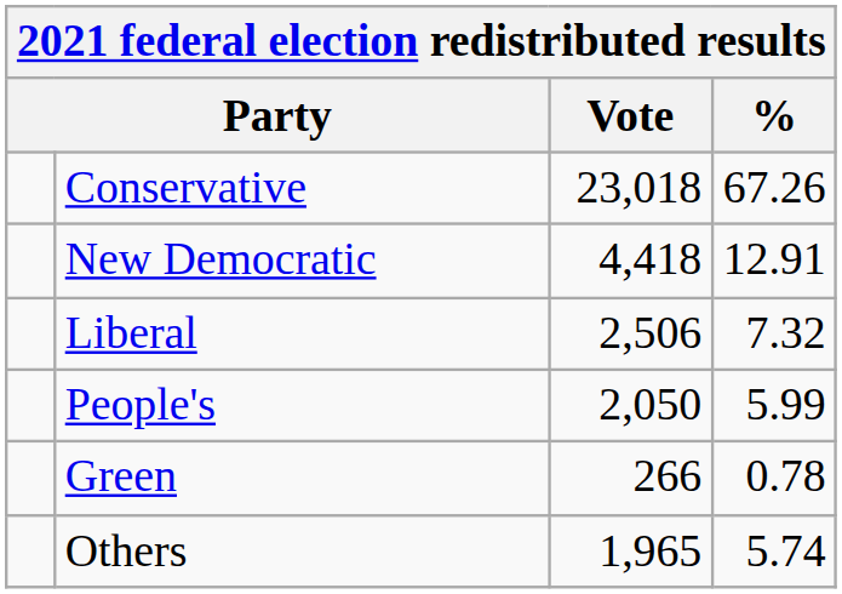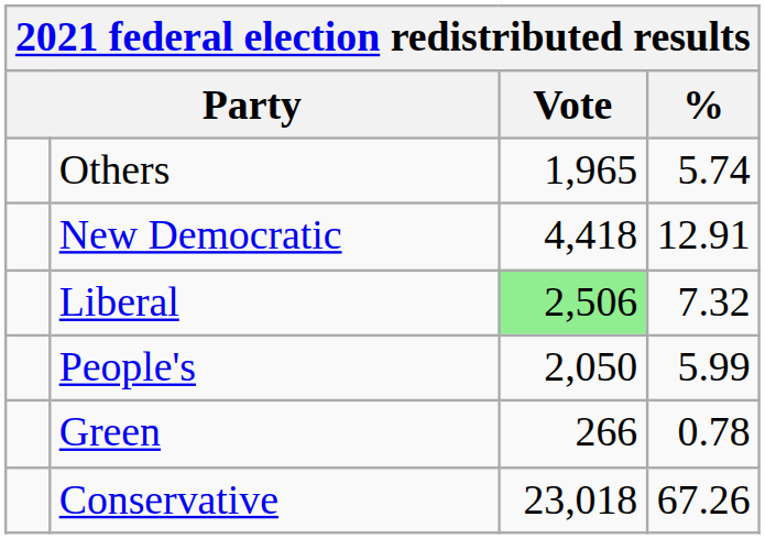 <table class="wikitable">
 <tr>
 <th colspan="4"><a href='#'>2021 federal election</a> redistributed results</th>
 </tr>
 <tr>
 <th bgcolor="#DDDDFF" width="130px" colspan="2">Party</th>
 <th bgcolor="#DDDDFF" width="50px">Vote</th>
 <th bgcolor="#DDDDFF" width="30px">%</th>
 </tr>
 <tr>
 <td> </td>
-<td><a href='#'>Conservative</a></td>
-<td align=right>23,018</td>
-<td align=right>67.26</td>
+<td>Others</td>
+<td align=right>1,965</td>
+<td align=right>5.74</td>
 </tr>
 <tr>
 <td> </td>
 <td><a href='#'>New Democratic</a></td>
 <td align=right>4,418</td>
 <td align=right>12.91</td>
 </tr>
 <tr>
 <td> </td>
 <td><a href='#'>Liberal</a></td>
-<td align=right>2,506</td>
+<td align=right style="background: lightgreen;">2,506</td>
 <td align=right>7.32</td>
 </tr>
 <tr>
 <td> </td>
 <td><a href='#'>People's</a></td>
 <td align=right>2,050</td>
 <td align=right>5.99</td>
 </tr>
 <tr>
 <td> </td>
 <td><a href='#'>Green</a></td>
 <td align=right>266</td>
 <td align=right>0.78</td>
 </tr>
 <tr>
 <td> </td>
-<td>Others</td>
-<td align=right>1,965</td>
-<td align=right>5.74</td>
+<td><a href='#'>Conservative</a></td>
+<td align=right>23,018</td>
+<td align=right>67.26</td>
 </tr>
 </table>
